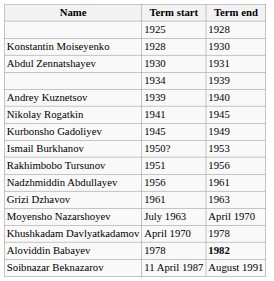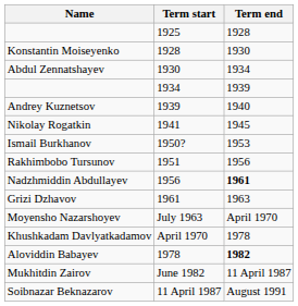 <table class="wikitable">
 <tr>
 <th>Name</th>
 <th>Term start</th>
 <th>Term end</th>
 </tr>
 <tr>
 <td></td>
 <td>1925</td>
 <td>1928</td>
 </tr>
 <tr>
 <td>Konstantin Moiseyenko</td>
 <td>1928</td>
 <td>1930</td>
 </tr>
 <tr>
 <td>Abdul Zennatshayev</td>
 <td>1930</td>
-<td>1931</td>
+<td>1934</td>
 </tr>
 <tr>
 <td></td>
 <td>1934</td>
 <td>1939</td>
 </tr>
 <tr>
 <td>Andrey Kuznetsov</td>
 <td>1939</td>
 <td>1940</td>
 </tr>
 <tr>
 <td>Nikolay Rogatkin</td>
 <td>1941</td>
 <td>1945</td>
 </tr>
 <tr>
-<td>Kurbonsho Gadoliyev</td>
-<td>1945</td>
-<td>1949</td>
-</tr>
-<tr>
 <td>Ismail Burkhanov</td>
 <td>1950?</td>
 <td>1953</td>
 </tr>
 <tr>
 <td>Rakhimbobo Tursunov</td>
 <td>1951</td>
 <td>1956</td>
 </tr>
 <tr>
 <td>Nadzhmiddin Abdullayev</td>
 <td>1956</td>
-<td>1961</td>
+<td><strong>1961</strong></td>
 </tr>
 <tr>
 <td>Grizi Dzhavov</td>
 <td>1961</td>
 <td>1963</td>
 </tr>
 <tr>
 <td>Moyensho Nazarshoyev</td>
 <td>July 1963</td>
 <td>April 1970</td>
 </tr>
 <tr>
 <td>Khushkadam Davlyatkadamov</td>
 <td>April 1970</td>
 <td>1978</td>
 </tr>
 <tr>
 <td>Aloviddin Babayev</td>
 <td>1978</td>
 <td><strong>1982</strong></td>
 </tr>
 <tr>
+<td>Mukhitdin Zairov</td>
+<td>June 1982</td>
+<td>11 April 1987</td>
+</tr>
+<tr>
 <td>Soibnazar Beknazarov</td>
 <td>11 April 1987</td>
 <td>August 1991</td>
 </tr>
 </table>
